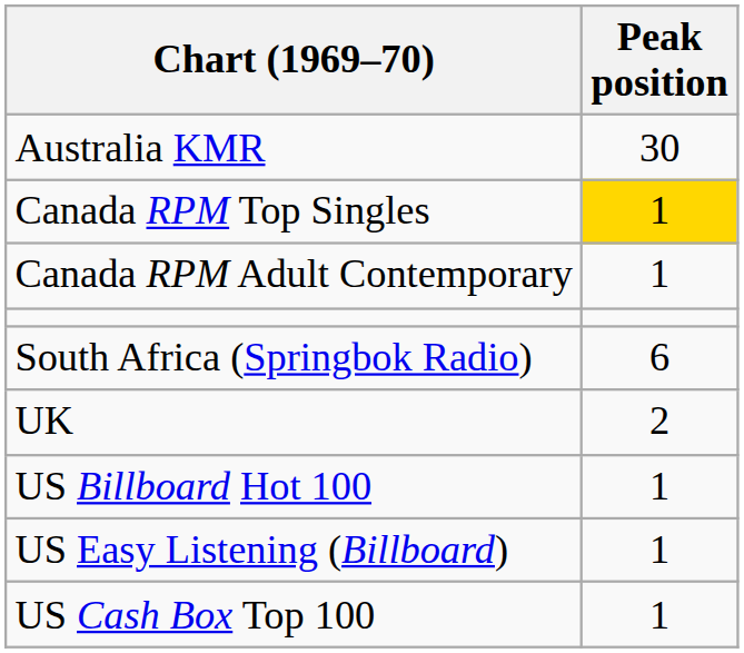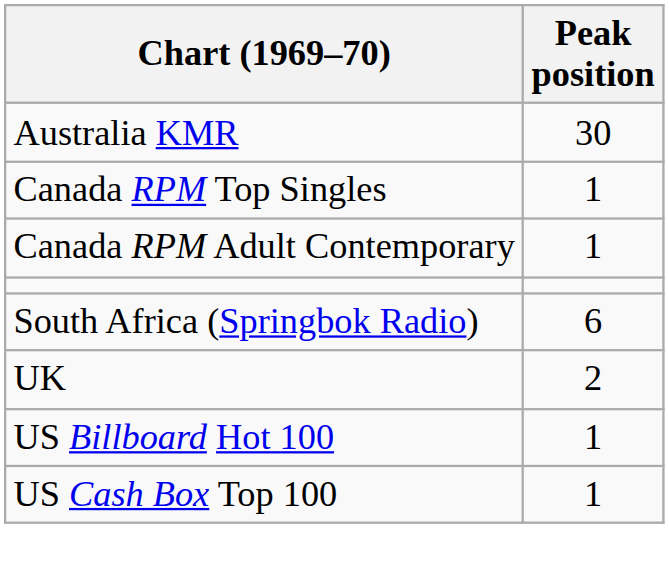 <table class="wikitable sortable">
 <tr>
 <th align="left">Chart (1969–70)</th>
 <th align="left">Peak<br>position</th>
 </tr>
 <tr>
 <td>Australia <a href='#'>KMR</a></td>
 <td style="text-align:center;">30</td>
 </tr>
 <tr>
 <td>Canada <a href='#'><em>RPM</em></a> Top Singles</td>
-<td style="background: gold; text-align:center;">1</td>
+<td style="text-align:center;">1</td>
 </tr>
 <tr>
 <td>Canada <em>RPM</em> Adult Contemporary</td>
 <td style="text-align:center;">1</td>
 </tr>
 <tr>
 <td></td>
 </tr>
 <tr>
 <td>South Africa (<a href='#'>Springbok Radio</a>)</td>
 <td align="center">6</td>
 </tr>
 <tr>
 <td>UK</td>
 <td style="text-align:center;">2</td>
 </tr>
 <tr>
 <td>US <em><a href='#'>Billboard</a></em> <a href='#'>Hot 100</a></td>
 <td style="text-align:center;">1</td>
 </tr>
 <tr>
-<td>US <a href='#'>Easy Listening</a> (<em><a href='#'>Billboard</a></em>)</td>
-<td style="text-align:center;">1</td>
-</tr>
-<tr>
 <td>US <a href='#'><em>Cash Box</em></a> Top 100</td>
 <td align="center">1</td>
 </tr>
 </table>
